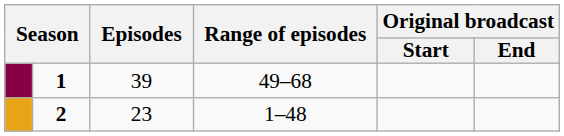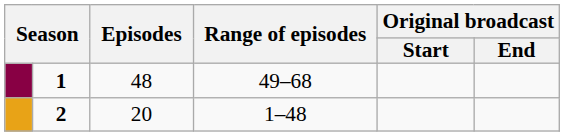 <table class="wikitable" style="text-align:center">
 <tr>
 <th style="padding: 0 8px" colspan="2" rowspan="2">Season</th>
 <th style="padding: 0 8px" rowspan="2">Episodes</th>
 <th style="padding: 0 8px" rowspan="2">Range of episodes</th>
 <th colspan="2">Original broadcast</th>
 </tr>
 <tr>
 <th style="padding: 0 8px">Start</th>
 <th style="padding: 0 8px">End</th>
 </tr>
 <tr>
 <td style="background:#880044"></td>
 <td align="center"><strong>1</strong></td>
-<td align="center">39</td>
+<td align="center">48</td>
 <td align="center">49–68</td>
 <td align="center"></td>
 <td align="center"></td>
 </tr>
 <tr>
 <td style="background:#E8A317"></td>
 <td align="center"><strong>2</strong></td>
-<td align="center">23</td>
+<td align="center">20</td>
 <td align="center">1–48</td>
 <td align="center"></td>
 <td align="center"></td>
 </tr>
 </table>
